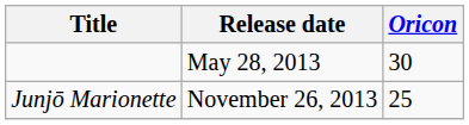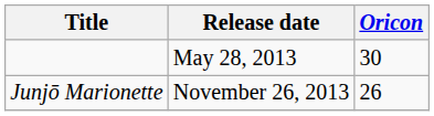 <table class="wikitable">
 <tr>
 <th>Title</th>
 <th>Release date</th>
 <th><em><a href='#'>Oricon</a></em></th>
 </tr>
 <tr>
 <td><em></em></td>
 <td>May 28, 2013</td>
 <td>30</td>
 </tr>
 <tr>
 <td><em>Junjō Marionette</em></td>
 <td>November 26, 2013</td>
-<td>25</td>
+<td>26</td>
 </tr>
 <tr>
 </tr>
 </table>
